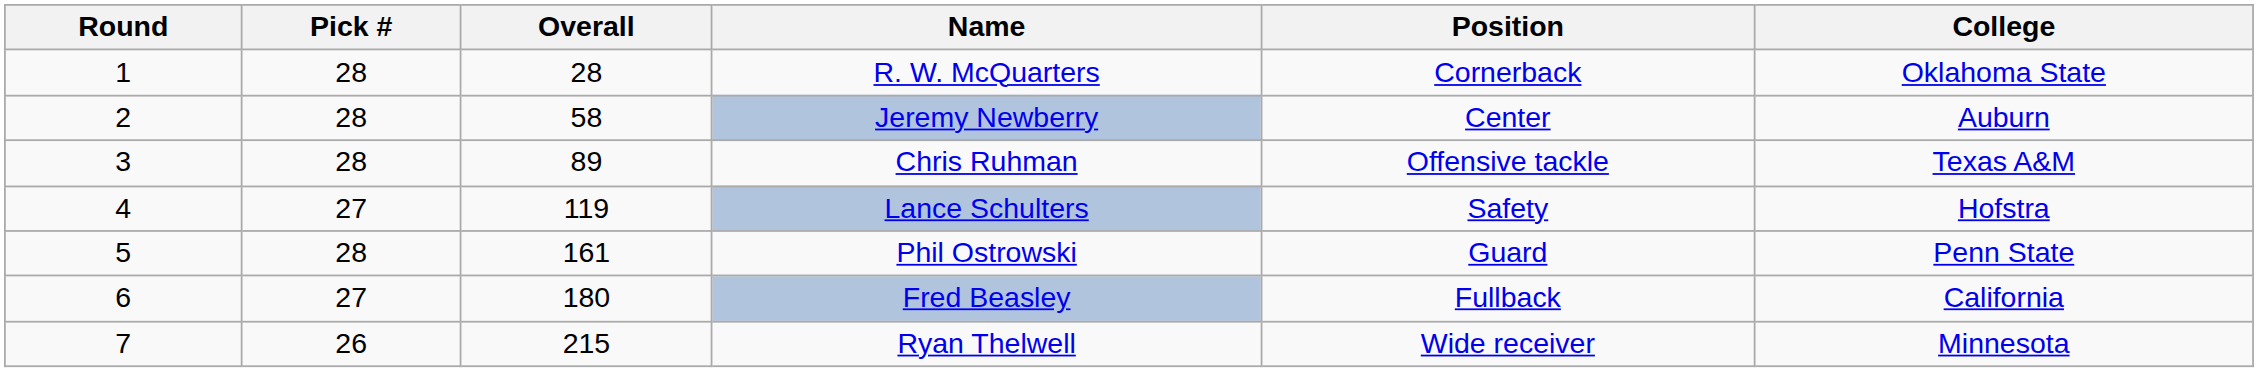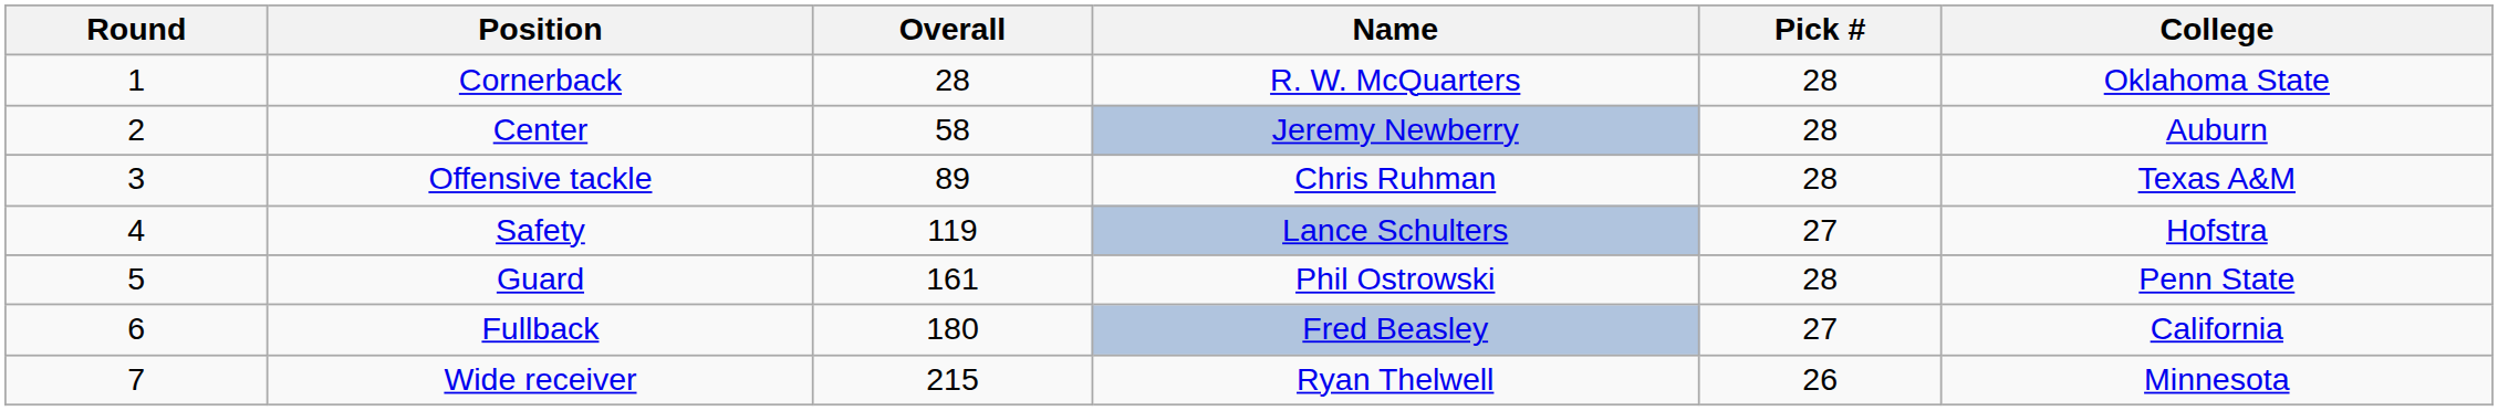 <table class="wikitable sortable sortable" style="width: 100%; text-align:center">
 <tr>
 <th>Round</th>
-<th>Pick #</th>
+<th>Position</th>
 <th>Overall</th>
 <th>Name</th>
-<th>Position</th>
+<th>Pick #</th>
 <th>College</th>
 </tr>
 <tr>
 <td>1</td>
-<td>28</td>
+<td><a href='#'>Cornerback</a></td>
 <td>28</td>
 <td><a href='#'>R. W. McQuarters</a></td>
-<td><a href='#'>Cornerback</a></td>
+<td>28</td>
 <td><a href='#'>Oklahoma State</a></td>
 </tr>
 <tr>
 <td>2</td>
-<td>28</td>
+<td><a href='#'>Center</a></td>
 <td>58</td>
 <td bgcolor=lightsteelblue><a href='#'>Jeremy Newberry</a></td>
-<td><a href='#'>Center</a></td>
+<td>28</td>
 <td><a href='#'>Auburn</a></td>
 </tr>
 <tr>
 <td>3</td>
-<td>28</td>
+<td><a href='#'>Offensive tackle</a></td>
 <td>89</td>
 <td><a href='#'>Chris Ruhman</a></td>
-<td><a href='#'>Offensive tackle</a></td>
+<td>28</td>
 <td><a href='#'>Texas A&M</a></td>
 </tr>
 <tr>
 <td>4</td>
-<td>27</td>
+<td><a href='#'>Safety</a></td>
 <td>119</td>
 <td bgcolor=lightsteelblue><a href='#'>Lance Schulters</a></td>
-<td><a href='#'>Safety</a></td>
+<td>27</td>
 <td><a href='#'>Hofstra</a></td>
 </tr>
 <tr>
 <td>5</td>
-<td>28</td>
+<td><a href='#'>Guard</a></td>
 <td>161</td>
 <td><a href='#'>Phil Ostrowski</a></td>
-<td><a href='#'>Guard</a></td>
+<td>28</td>
 <td><a href='#'>Penn State</a></td>
 </tr>
 <tr>
 <td>6</td>
-<td>27</td>
+<td><a href='#'>Fullback</a></td>
 <td>180</td>
 <td bgcolor=lightsteelblue><a href='#'>Fred Beasley</a></td>
-<td><a href='#'>Fullback</a></td>
+<td>27</td>
 <td><a href='#'>California</a></td>
 </tr>
 <tr>
 <td>7</td>
-<td>26</td>
+<td><a href='#'>Wide receiver</a></td>
 <td>215</td>
 <td><a href='#'>Ryan Thelwell</a></td>
-<td><a href='#'>Wide receiver</a></td>
+<td>26</td>
 <td><a href='#'>Minnesota</a></td>
 </tr>
 </table>
